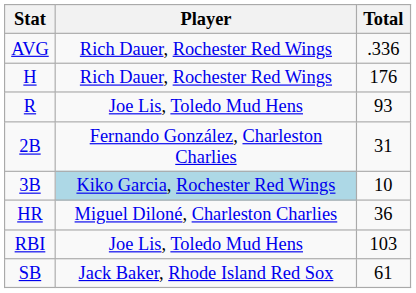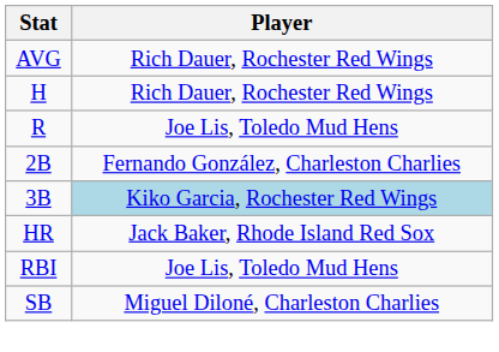 <table class="wikitable" width="40%" style="text-align:center;">
 <tr>
 <th width="5%">Stat</th>
 <th width="60%">Player</th>
-<th width="5%">Total</th>
 </tr>
 <tr>
 <td><a href='#'>AVG</a></td>
 <td><a href='#'>Rich Dauer</a>, <a href='#'>Rochester Red Wings</a></td>
-<td>.336</td>
 </tr>
 <tr>
 <td><a href='#'>H</a></td>
 <td><a href='#'>Rich Dauer</a>, <a href='#'>Rochester Red Wings</a></td>
-<td>176</td>
 </tr>
 <tr>
 <td><a href='#'>R</a></td>
 <td><a href='#'>Joe Lis</a>, <a href='#'>Toledo Mud Hens</a></td>
-<td>93</td>
 </tr>
 <tr>
 <td><a href='#'>2B</a></td>
 <td><a href='#'>Fernando González</a>, <a href='#'>Charleston Charlies</a></td>
-<td>31</td>
 </tr>
 <tr>
 <td><a href='#'>3B</a></td>
 <td style="background: lightblue;"><a href='#'>Kiko Garcia</a>, <a href='#'>Rochester Red Wings</a></td>
-<td>10</td>
 </tr>
 <tr>
 <td><a href='#'>HR</a></td>
-<td><a href='#'>Miguel Diloné</a>, <a href='#'>Charleston Charlies</a></td>
-<td>36</td>
+<td><a href='#'>Jack Baker</a>, <a href='#'>Rhode Island Red Sox</a></td>
 </tr>
 <tr>
 <td><a href='#'>RBI</a></td>
 <td><a href='#'>Joe Lis</a>, <a href='#'>Toledo Mud Hens</a></td>
-<td>103</td>
 </tr>
 <tr>
 <td><a href='#'>SB</a></td>
-<td><a href='#'>Jack Baker</a>, <a href='#'>Rhode Island Red Sox</a></td>
-<td>61</td>
+<td><a href='#'>Miguel Diloné</a>, <a href='#'>Charleston Charlies</a></td>
 </tr>
 </table>
